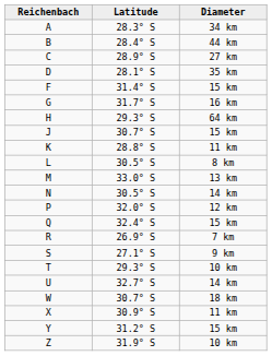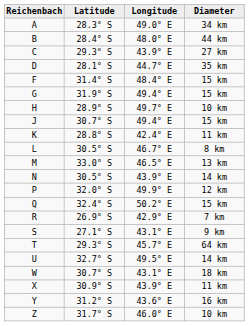 <table class="wikitable">
 <tr>
 <th width="25%" style="background:#eeeeee;">Reichenbach</th>
 <th width="25%" style="background:#eeeeee;">Latitude</th>
+<th width="25%" style="background:#eeeeee;">Longitude</th>
 <th width="25%" style="background:#eeeeee;">Diameter</th>
 </tr>
 <tr>
 <td align="center">A</td>
 <td align="center">28.3° S</td>
+<td align="center">49.0° E</td>
 <td align="center">34 km</td>
 </tr>
 <tr>
 <td align="center">B</td>
 <td align="center">28.4° S</td>
+<td align="center">48.0° E</td>
 <td align="center">44 km</td>
 </tr>
 <tr>
 <td align="center">C</td>
-<td align="center">28.9° S</td>
+<td align="center">29.3° S</td>
+<td align="center">43.9° E</td>
 <td align="center">27 km</td>
 </tr>
 <tr>
 <td align="center">D</td>
 <td align="center">28.1° S</td>
+<td align="center">44.7° E</td>
 <td align="center">35 km</td>
 </tr>
 <tr>
 <td align="center">F</td>
 <td align="center">31.4° S</td>
+<td align="center">48.4° E</td>
 <td align="center">15 km</td>
 </tr>
 <tr>
 <td align="center">G</td>
-<td align="center">31.7° S</td>
-<td align="center">16 km</td>
+<td align="center">31.9° S</td>
+<td align="center">49.4° E</td>
+<td align="center">15 km</td>
 </tr>
 <tr>
 <td align="center">H</td>
-<td align="center">29.3° S</td>
-<td align="center">64 km</td>
+<td align="center">28.9° S</td>
+<td align="center">49.7° E</td>
+<td align="center">10 km</td>
 </tr>
 <tr>
 <td align="center">J</td>
 <td align="center">30.7° S</td>
+<td align="center">49.4° E</td>
 <td align="center">15 km</td>
 </tr>
 <tr>
 <td align="center">K</td>
 <td align="center">28.8° S</td>
+<td align="center">42.4° E</td>
 <td align="center">11 km</td>
 </tr>
 <tr>
 <td align="center">L</td>
 <td align="center">30.5° S</td>
+<td align="center">46.7° E</td>
 <td align="center">8 km</td>
 </tr>
 <tr>
 <td align="center">M</td>
 <td align="center">33.0° S</td>
+<td align="center">46.5° E</td>
 <td align="center">13 km</td>
 </tr>
 <tr>
 <td align="center">N</td>
 <td align="center">30.5° S</td>
+<td align="center">43.9° E</td>
 <td align="center">14 km</td>
 </tr>
 <tr>
 <td align="center">P</td>
 <td align="center">32.0° S</td>
+<td align="center">49.9° E</td>
 <td align="center">12 km</td>
 </tr>
 <tr>
 <td align="center">Q</td>
 <td align="center">32.4° S</td>
+<td align="center">50.2° E</td>
 <td align="center">15 km</td>
 </tr>
 <tr>
 <td align="center">R</td>
 <td align="center">26.9° S</td>
+<td align="center">42.9° E</td>
 <td align="center">7 km</td>
 </tr>
 <tr>
 <td align="center">S</td>
 <td align="center">27.1° S</td>
+<td align="center">43.1° E</td>
 <td align="center">9 km</td>
 </tr>
 <tr>
 <td align="center">T</td>
 <td align="center">29.3° S</td>
-<td align="center">10 km</td>
+<td align="center">45.7° E</td>
+<td align="center">64 km</td>
 </tr>
 <tr>
 <td align="center">U</td>
 <td align="center">32.7° S</td>
+<td align="center">49.5° E</td>
 <td align="center">14 km</td>
 </tr>
 <tr>
 <td align="center">W</td>
 <td align="center">30.7° S</td>
+<td align="center">43.1° E</td>
 <td align="center">18 km</td>
 </tr>
 <tr>
 <td align="center">X</td>
 <td align="center">30.9° S</td>
+<td align="center">43.9° E</td>
 <td align="center">11 km</td>
 </tr>
 <tr>
 <td align="center">Y</td>
 <td align="center">31.2° S</td>
-<td align="center">15 km</td>
+<td align="center">43.6° E</td>
+<td align="center">16 km</td>
 </tr>
 <tr>
 <td align="center">Z</td>
-<td align="center">31.9° S</td>
+<td align="center">31.7° S</td>
+<td align="center">46.0° E</td>
 <td align="center">10 km</td>
 </tr>
 </table>
